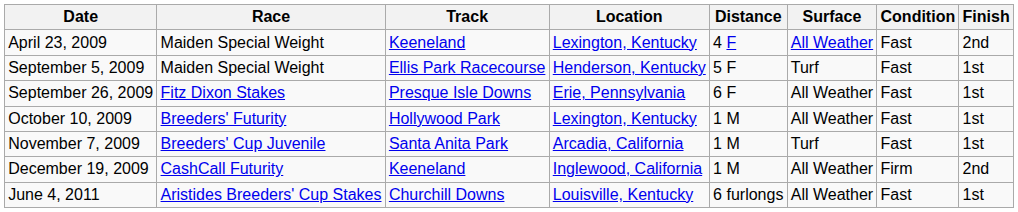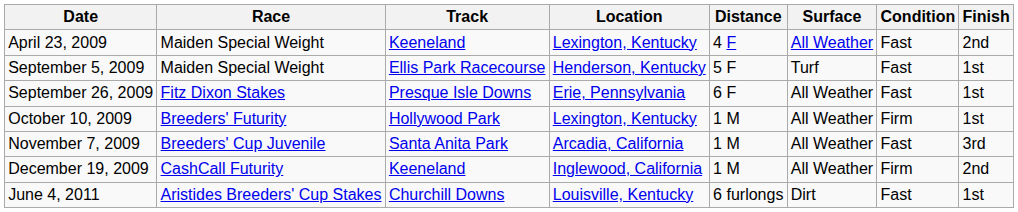 <table class="wikitable">
 <tr>
 <th>Date</th>
 <th>Race</th>
 <th>Track</th>
 <th>Location</th>
 <th>Distance</th>
 <th>Surface</th>
 <th>Condition</th>
 <th>Finish</th>
 </tr>
 <tr>
 <td>April 23, 2009</td>
 <td>Maiden Special Weight</td>
 <td><a href='#'>Keeneland</a></td>
 <td><a href='#'>Lexington, Kentucky</a></td>
 <td>4 <a href='#'>F</a></td>
 <td><a href='#'>All Weather</a></td>
 <td>Fast</td>
 <td>2nd</td>
 </tr>
 <tr>
 <td nowrap="">September 5, 2009</td>
 <td>Maiden Special Weight</td>
 <td><a href='#'>Ellis Park Racecourse</a></td>
 <td><a href='#'>Henderson, Kentucky</a></td>
 <td>5 F</td>
 <td>Turf</td>
 <td>Fast</td>
 <td>1st</td>
 </tr>
 <tr>
 <td>September 26, 2009</td>
 <td><a href='#'>Fitz Dixon Stakes</a></td>
 <td><a href='#'>Presque Isle Downs</a></td>
 <td><a href='#'>Erie, Pennsylvania</a></td>
 <td>6 F</td>
 <td>All Weather</td>
 <td>Fast</td>
 <td>1st</td>
 </tr>
 <tr>
 <td>October 10, 2009</td>
 <td><a href='#'>Breeders' Futurity</a></td>
 <td><a href='#'>Hollywood Park</a></td>
 <td><a href='#'>Lexington, Kentucky</a></td>
 <td>1 M</td>
 <td>All Weather</td>
-<td>Fast</td>
+<td>Firm</td>
 <td>1st</td>
 </tr>
 <tr>
 <td>November 7, 2009</td>
 <td><a href='#'>Breeders' Cup Juvenile</a></td>
 <td><a href='#'>Santa Anita Park</a></td>
 <td><a href='#'>Arcadia, California</a></td>
 <td>1 M</td>
-<td>Turf</td>
+<td>All Weather</td>
 <td>Fast</td>
-<td>1st</td>
+<td>3rd</td>
 </tr>
 <tr>
 <td>December 19, 2009</td>
 <td><a href='#'>CashCall Futurity</a></td>
 <td><a href='#'>Keeneland</a></td>
 <td><a href='#'>Inglewood, California</a></td>
 <td>1 M</td>
 <td>All Weather</td>
 <td>Firm</td>
 <td>2nd</td>
 </tr>
 <tr>
 <td>June 4, 2011</td>
 <td><a href='#'>Aristides Breeders' Cup Stakes</a></td>
 <td><a href='#'>Churchill Downs</a></td>
 <td><a href='#'>Louisville, Kentucky</a></td>
 <td>6 furlongs</td>
-<td>All Weather</td>
+<td>Dirt</td>
 <td>Fast</td>
 <td>1st</td>
 </tr>
 </table>
